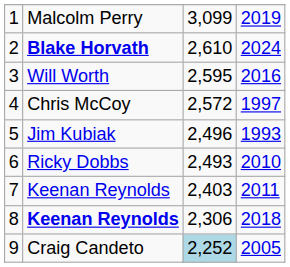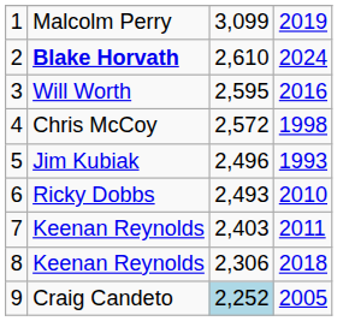 <table class="wikitable">
 <tr>
 </tr>
 <tr>
 <td>1</td>
 <td>Malcolm Perry</td>
 <td><abbr>3,099</abbr></td>
 <td><a href='#'>2019</a></td>
 </tr>
 <tr>
 <td>2</td>
 <td><strong><a href='#'>Blake Horvath</a></strong></td>
 <td><abbr>2,610</abbr></td>
 <td><a href='#'>2024</a></td>
 </tr>
 <tr>
 <td>3</td>
 <td><a href='#'>Will Worth</a></td>
 <td><abbr>2,595</abbr></td>
 <td><a href='#'>2016</a></td>
 </tr>
 <tr>
 <td>4</td>
 <td>Chris McCoy</td>
 <td><abbr>2,572</abbr></td>
-<td><a href='#'>1997</a></td>
+<td><a href='#'>1998</a></td>
 </tr>
 <tr>
 <td>5</td>
 <td><a href='#'>Jim Kubiak</a></td>
 <td><abbr>2,496</abbr></td>
 <td><a href='#'>1993</a></td>
 </tr>
 <tr>
 <td>6</td>
 <td><a href='#'>Ricky Dobbs</a></td>
 <td><abbr>2,493</abbr></td>
 <td><a href='#'>2010</a></td>
 </tr>
 <tr>
 <td>7</td>
 <td><a href='#'>Keenan Reynolds</a></td>
 <td><abbr>2,403</abbr></td>
 <td><a href='#'>2011</a></td>
 </tr>
 <tr>
 <td>8</td>
-<td><strong><a href='#'>Keenan Reynolds</a></strong></td>
+<td><a href='#'>Keenan Reynolds</a></td>
 <td><abbr>2,306</abbr></td>
 <td><a href='#'>2018</a></td>
 </tr>
 <tr>
 <td>9</td>
 <td>Craig Candeto</td>
 <td style="background: lightblue;"><abbr>2,252</abbr></td>
 <td><a href='#'>2005</a></td>
 </tr>
 </table>
